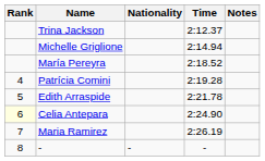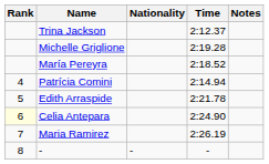 <table class="wikitable sortable" style="text-align:center">
 <tr>
 <th>Rank</th>
 <th>Name</th>
 <th>Nationality</th>
 <th>Time</th>
 <th>Notes</th>
 </tr>
 <tr>
 <td></td>
 <td align=left><a href='#'>Trina Jackson</a></td>
 <td align=left></td>
 <td>2:12.37</td>
 <td></td>
 </tr>
 <tr>
 <td></td>
 <td align=left><a href='#'>Michelle Griglione</a></td>
 <td align=left></td>
-<td>2:14.94</td>
+<td>2:19.28</td>
 <td></td>
 </tr>
 <tr>
 <td></td>
 <td align=left><a href='#'>María Pereyra</a></td>
 <td align=left></td>
 <td>2:18.52</td>
 <td></td>
 </tr>
 <tr>
 <td>4</td>
 <td align=left><a href='#'>Patrícia Comini</a></td>
 <td align=left></td>
-<td>2:19.28</td>
+<td>2:14.94</td>
 <td></td>
 </tr>
 <tr>
 <td>5</td>
 <td align=left><a href='#'>Edith Arraspide</a></td>
 <td align=left></td>
 <td>2:21.78</td>
 <td></td>
 </tr>
 <tr>
 <td style="background: lightyellow;">6</td>
 <td align=left><a href='#'>Celia Antepara</a></td>
 <td align=left></td>
 <td>2:24.90</td>
 <td></td>
 </tr>
 <tr>
 <td>7</td>
 <td align=left><a href='#'>Maria Ramirez</a></td>
 <td align=left></td>
 <td>2:26.19</td>
 <td></td>
 </tr>
 <tr>
 <td>8</td>
 <td align=left>-</td>
 <td align=left>-</td>
 <td>-</td>
 <td></td>
 </tr>
 </table>
